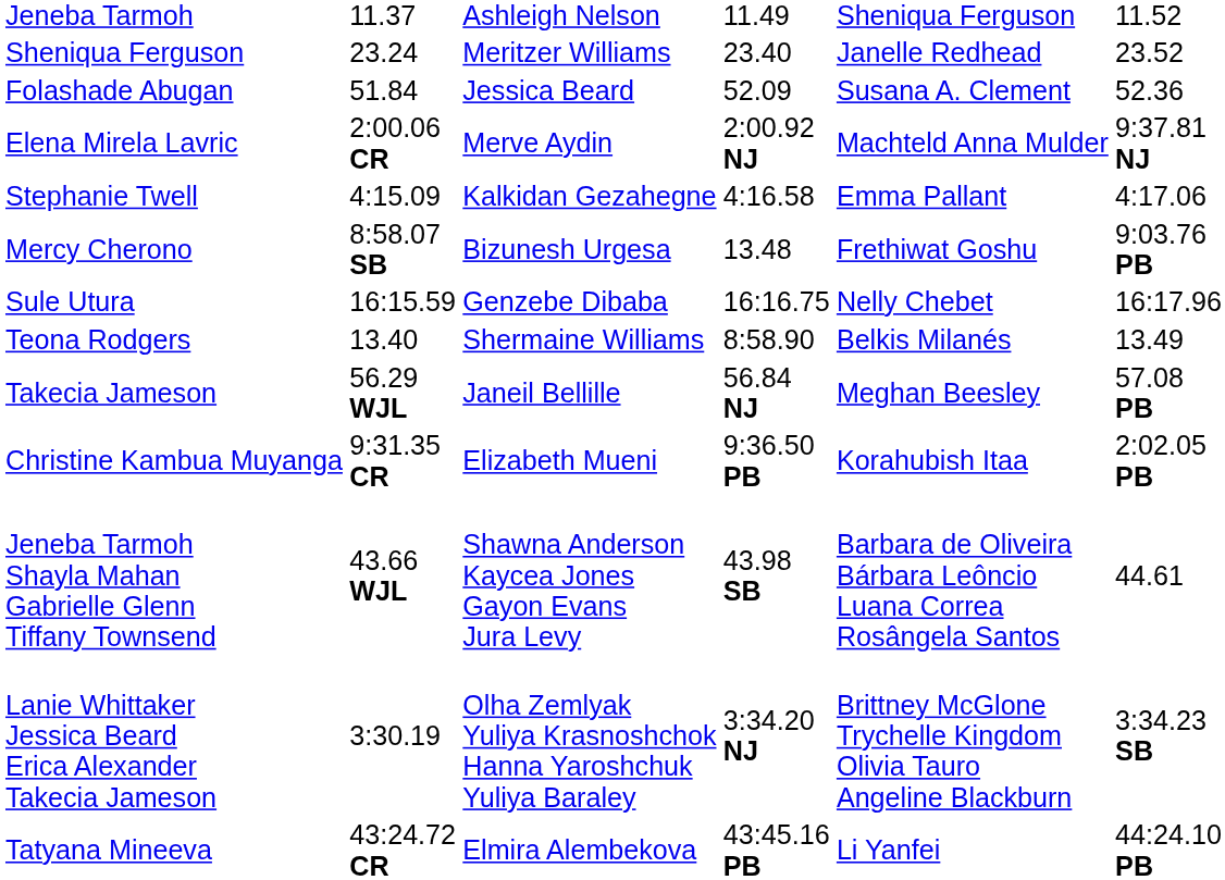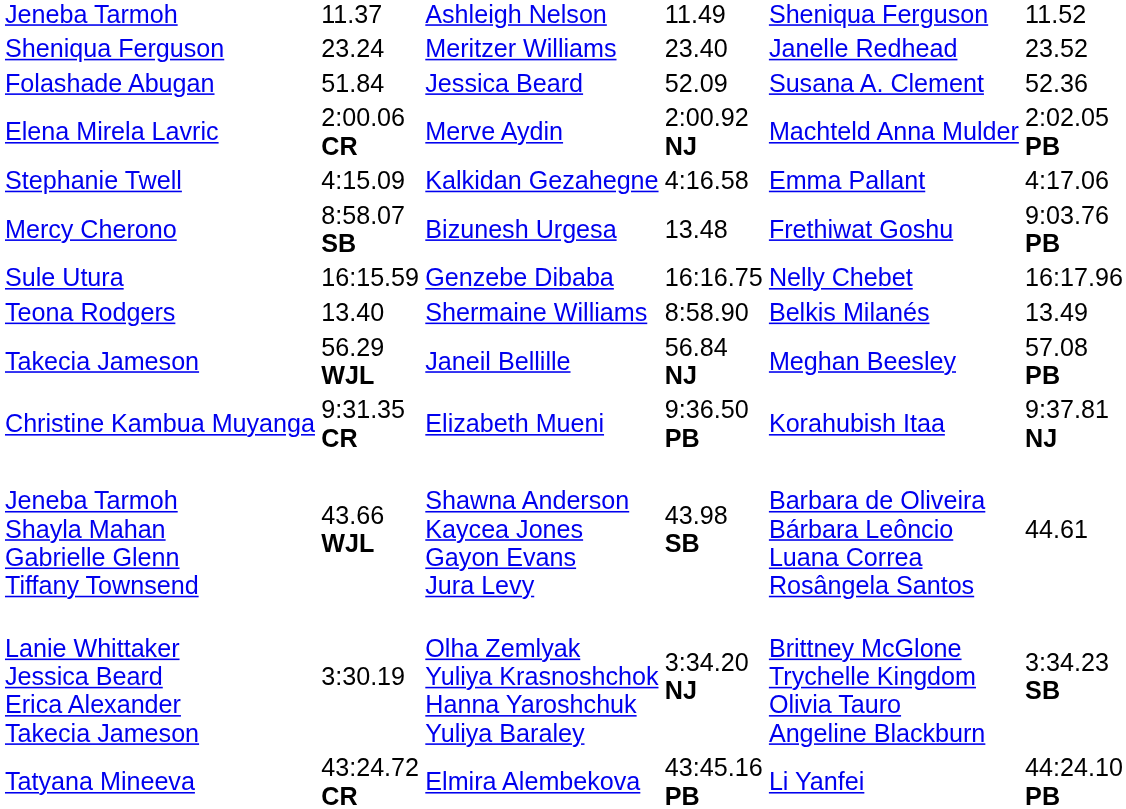 <table>
 <tr>
 <td></td>
 <td><a href='#'>Jeneba Tarmoh</a><br></td>
 <td>11.37</td>
 <td><a href='#'>Ashleigh Nelson</a><br></td>
 <td>11.49</td>
 <td><a href='#'>Sheniqua Ferguson</a><br></td>
 <td>11.52</td>
 </tr>
 <tr>
 <td></td>
 <td><a href='#'>Sheniqua Ferguson</a><br></td>
 <td>23.24</td>
 <td><a href='#'>Meritzer Williams</a><br></td>
 <td>23.40</td>
 <td><a href='#'>Janelle Redhead</a><br></td>
 <td>23.52</td>
 </tr>
 <tr>
 <td></td>
 <td><a href='#'>Folashade Abugan</a><br></td>
 <td>51.84</td>
 <td><a href='#'>Jessica Beard</a><br></td>
 <td>52.09</td>
 <td><a href='#'>Susana A. Clement</a><br></td>
 <td>52.36</td>
 </tr>
 <tr>
 <td></td>
 <td><a href='#'>Elena Mirela Lavric</a><br></td>
 <td>2:00.06 <br><strong>CR</strong></td>
 <td><a href='#'>Merve Aydin</a><br></td>
 <td>2:00.92<br><strong>NJ</strong></td>
 <td><a href='#'>Machteld Anna Mulder</a><br></td>
-<td>9:37.81<br><strong>NJ</strong></td>
+<td>2:02.05   <br><strong>PB</strong></td>
 </tr>
 <tr>
 <td></td>
 <td><a href='#'>Stephanie Twell</a><br></td>
 <td>4:15.09</td>
 <td><a href='#'>Kalkidan Gezahegne</a><br></td>
 <td>4:16.58</td>
 <td><a href='#'>Emma Pallant</a><br></td>
 <td>4:17.06</td>
 </tr>
 <tr>
 <td></td>
 <td><a href='#'>Mercy Cherono</a><br></td>
 <td>8:58.07 <br><strong>SB</strong></td>
 <td><a href='#'>Bizunesh Urgesa</a><br></td>
 <td>13.48</td>
 <td><a href='#'>Frethiwat Goshu</a><br></td>
 <td>9:03.76<br><strong>PB</strong></td>
 </tr>
 <tr>
 <td></td>
 <td><a href='#'>Sule Utura</a><br></td>
 <td>16:15.59</td>
 <td><a href='#'>Genzebe Dibaba</a><br></td>
 <td>16:16.75</td>
 <td><a href='#'>Nelly Chebet</a><br></td>
 <td>16:17.96</td>
 </tr>
 <tr>
 <td></td>
 <td><a href='#'>Teona Rodgers</a><br></td>
 <td>13.40</td>
 <td><a href='#'>Shermaine Williams</a><br></td>
 <td>8:58.90</td>
 <td><a href='#'>Belkis Milanés</a><br></td>
 <td>13.49</td>
 </tr>
 <tr>
 <td></td>
 <td><a href='#'>Takecia Jameson</a><br></td>
 <td>56.29<br><strong>WJL</strong></td>
 <td><a href='#'>Janeil Bellille</a><br></td>
 <td>56.84<br><strong>NJ</strong></td>
 <td><a href='#'>Meghan Beesley</a><br></td>
 <td>57.08<br><strong>PB</strong></td>
 </tr>
 <tr>
 <td></td>
 <td><a href='#'>Christine Kambua Muyanga</a><br></td>
 <td>9:31.35<br><strong>CR</strong></td>
 <td><a href='#'>Elizabeth Mueni</a><br></td>
 <td>9:36.50 <br><strong>PB</strong></td>
 <td><a href='#'>Korahubish Itaa</a><br></td>
-<td>2:02.05   <br><strong>PB</strong></td>
+<td>9:37.81<br><strong>NJ</strong></td>
 </tr>
 <tr>
 <td></td>
 <td><br><a href='#'>Jeneba Tarmoh</a><br><a href='#'>Shayla Mahan</a><br><a href='#'>Gabrielle Glenn</a><br><a href='#'>Tiffany Townsend</a></td>
 <td>43.66  <br><strong>WJL</strong></td>
 <td><br><a href='#'>Shawna Anderson</a><br><a href='#'>Kaycea Jones</a><br><a href='#'>Gayon Evans</a><br><a href='#'>Jura Levy</a></td>
 <td>43.98 <br><strong>SB</strong></td>
 <td><br><a href='#'>Barbara de Oliveira</a><br><a href='#'>Bárbara Leôncio</a><br><a href='#'>Luana Correa</a><br><a href='#'>Rosângela Santos</a></td>
 <td>44.61</td>
 </tr>
 <tr>
 <td></td>
 <td><br><a href='#'>Lanie Whittaker</a><br><a href='#'>Jessica Beard</a><br><a href='#'>Erica Alexander</a><br><a href='#'>Takecia Jameson</a></td>
 <td>3:30.19</td>
 <td><br><a href='#'>Olha Zemlyak</a><br><a href='#'>Yuliya Krasnoshchok</a><br><a href='#'>Hanna Yaroshchuk</a><br><a href='#'>Yuliya Baraley</a></td>
 <td>3:34.20<br><strong>NJ</strong></td>
 <td><br><a href='#'>Brittney McGlone</a><br><a href='#'>Trychelle Kingdom</a><br><a href='#'>Olivia Tauro</a><br><a href='#'>Angeline Blackburn</a></td>
 <td>3:34.23<br><strong>SB</strong></td>
 </tr>
 <tr>
 <td></td>
 <td><a href='#'>Tatyana Mineeva</a><br></td>
 <td>43:24.72<br><strong>CR</strong></td>
 <td><a href='#'>Elmira Alembekova</a><br></td>
 <td>43:45.16<br><strong>PB</strong></td>
 <td><a href='#'>Li Yanfei</a><br></td>
 <td>44:24.10<br><strong>PB</strong></td>
 </tr>
 <tr>
 <td colspan=8></td>
 </tr>
 </table>
